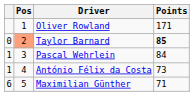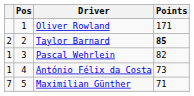 <table class="wikitable" style="font-size: 85%;">
 <tr>
 <th></th>
 <th>Pos</th>
 <th>Driver</th>
 <th>Points</th>
 </tr>
 <tr>
 <td align="left"></td>
 <td align="center">1</td>
 <td> <a href='#'>Oliver Rowland</a></td>
 <td align="left">171</td>
 </tr>
 <tr>
-<td align="left"> 0</td>
-<td align="center" style="background: lightsalmon;">2</td>
+<td align="left"> 2</td>
+<td align="center">2</td>
 <td> <a href='#'>Taylor Barnard</a></td>
 <td align="left"><strong>85</strong></td>
 </tr>
 <tr>
 <td align="left"> 1</td>
 <td align="center">3</td>
 <td> <a href='#'>Pascal Wehrlein</a></td>
-<td align="left">84</td>
+<td align="left">82</td>
 </tr>
 <tr>
 <td align="left"> 1</td>
 <td align="center">4</td>
 <td> <a href='#'>António Félix da Costa</a></td>
 <td align="left">73</td>
 </tr>
 <tr>
-<td align="left"> 6</td>
+<td align="left"> 7</td>
 <td align="center">5</td>
 <td> <a href='#'>Maximilian Günther</a></td>
 <td align="left">71</td>
 </tr>
 </table>
